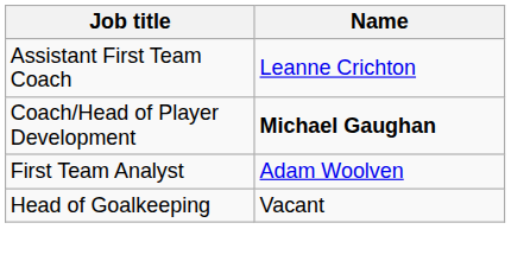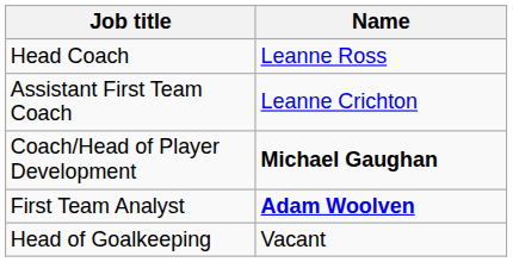 <table class="wikitable sortable">
 <tr>
 <th width="180">Job title</th>
 <th width="180">Name</th>
+</tr>
+<tr>
+<td>Head Coach</td>
+<td> <a href='#'>Leanne Ross</a></td>
 </tr>
 <tr>
 <td>Assistant First Team Coach</td>
 <td> <a href='#'>Leanne Crichton</a></td>
 </tr>
 <tr>
 <td>Coach/Head of Player Development</td>
 <td><strong> Michael Gaughan</strong></td>
 </tr>
 <tr>
 <td>First Team Analyst</td>
-<td> <a href='#'>Adam Woolven</a></td>
+<td><strong> <a href='#'>Adam Woolven</a></strong></td>
 </tr>
 <tr>
 <td>Head of Goalkeeping</td>
 <td>Vacant</td>
 </tr>
 </table>
